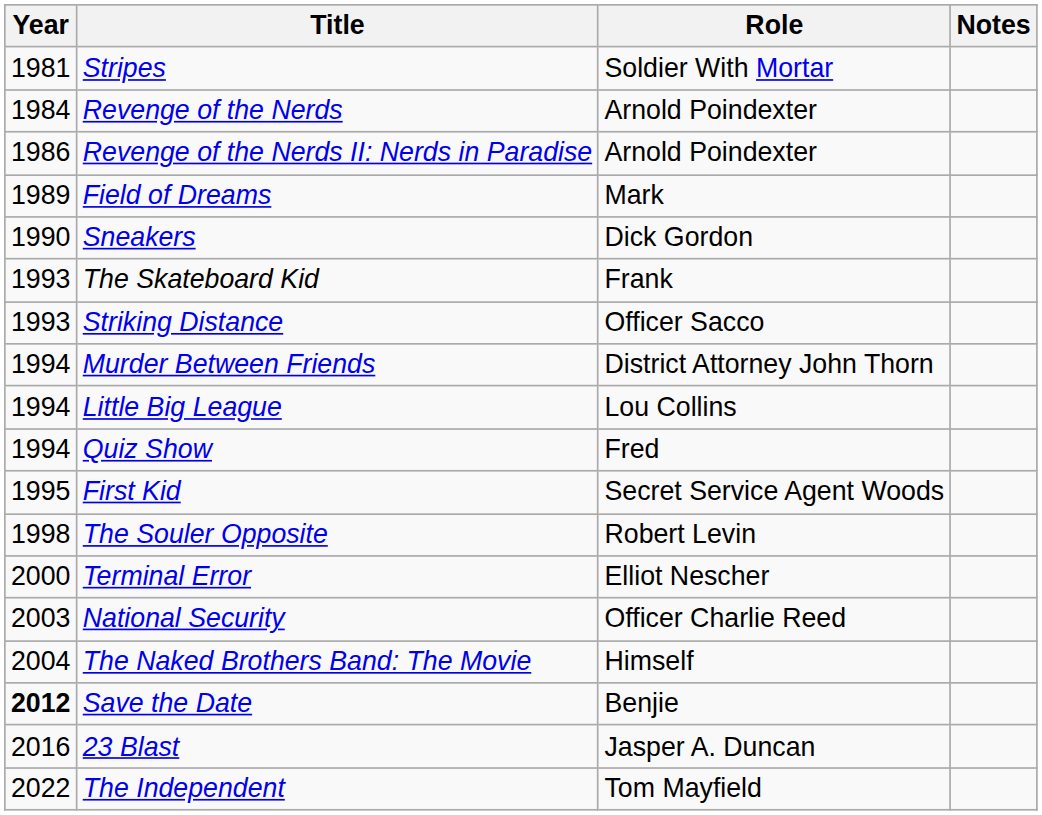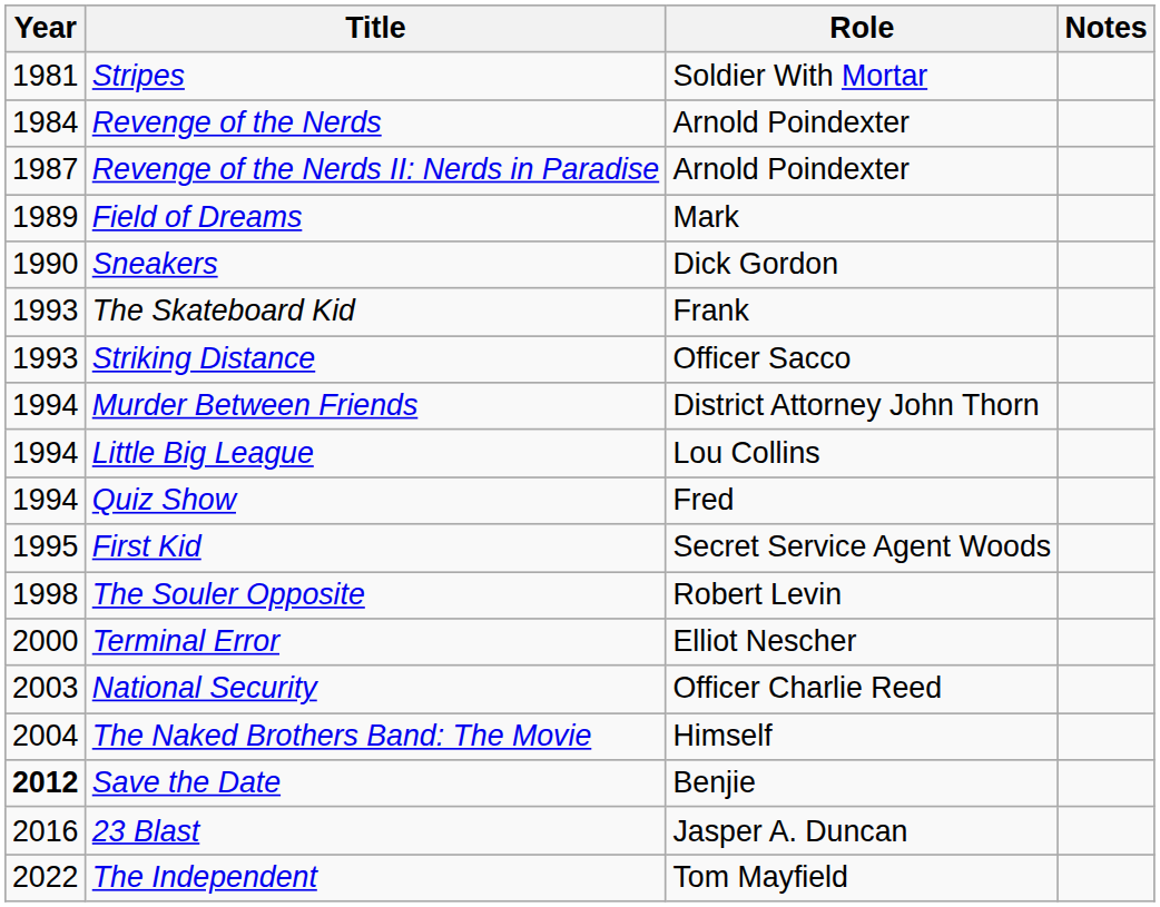 <table class="wikitable plainrowheaders sortable">
 <tr>
 <th>Year</th>
 <th>Title</th>
 <th>Role</th>
 <th>Notes</th>
 </tr>
 <tr>
 <td>1981</td>
 <td><em><a href='#'>Stripes</a></em></td>
 <td>Soldier With <a href='#'>Mortar</a></td>
 <td></td>
 </tr>
 <tr>
 <td>1984</td>
 <td><em><a href='#'>Revenge of the Nerds</a></em></td>
 <td>Arnold Poindexter</td>
 <td></td>
 </tr>
 <tr>
-<td>1986</td>
+<td>1987</td>
 <td><em><a href='#'>Revenge of the Nerds II: Nerds in Paradise</a></em></td>
 <td>Arnold Poindexter</td>
 <td></td>
 </tr>
 <tr>
 <td>1989</td>
 <td><em><a href='#'>Field of Dreams</a></em></td>
 <td>Mark</td>
 <td></td>
 </tr>
 <tr>
 <td>1990</td>
 <td><em><a href='#'>Sneakers</a></em></td>
 <td>Dick Gordon</td>
 <td></td>
 </tr>
 <tr>
 <td>1993</td>
 <td><em>The Skateboard Kid</em></td>
 <td>Frank</td>
 <td></td>
 </tr>
 <tr>
 <td>1993</td>
 <td><em><a href='#'>Striking Distance</a></em></td>
 <td>Officer Sacco</td>
 <td></td>
 </tr>
 <tr>
 <td>1994</td>
 <td><em><a href='#'>Murder Between Friends</a></em></td>
 <td>District Attorney John Thorn</td>
 <td></td>
 </tr>
 <tr>
 <td>1994</td>
 <td><em><a href='#'>Little Big League</a></em></td>
 <td>Lou Collins</td>
 <td></td>
 </tr>
 <tr>
 <td>1994</td>
 <td><em><a href='#'>Quiz Show</a></em></td>
 <td>Fred</td>
 <td></td>
 </tr>
 <tr>
 <td>1995</td>
 <td><em><a href='#'>First Kid</a></em></td>
 <td>Secret Service Agent Woods</td>
 <td></td>
 </tr>
 <tr>
 <td>1998</td>
 <td><em><a href='#'>The Souler Opposite</a></em></td>
 <td>Robert Levin</td>
 <td></td>
 </tr>
 <tr>
 <td>2000</td>
 <td><em><a href='#'>Terminal Error</a></em></td>
 <td>Elliot Nescher</td>
 <td></td>
 </tr>
 <tr>
 <td>2003</td>
 <td><em><a href='#'>National Security</a></em></td>
 <td>Officer Charlie Reed</td>
 <td></td>
 </tr>
 <tr>
 <td>2004</td>
 <td><em><a href='#'>The Naked Brothers Band: The Movie</a></em></td>
 <td>Himself</td>
 <td></td>
 </tr>
 <tr>
 <td><strong>2012</strong></td>
 <td><em><a href='#'>Save the Date</a></em></td>
 <td>Benjie</td>
 <td></td>
 </tr>
 <tr>
 <td>2016</td>
 <td><em><a href='#'>23 Blast</a></em></td>
 <td>Jasper A. Duncan</td>
 <td></td>
 </tr>
 <tr>
 <td>2022</td>
 <td><em><a href='#'>The Independent</a></em></td>
 <td>Tom Mayfield</td>
 <td></td>
 </tr>
 </table>
